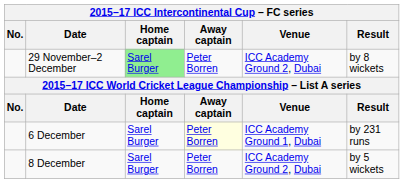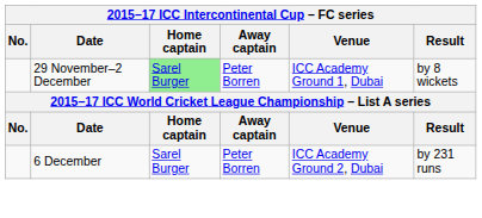 <table class="wikitable">
 <tr>
 <th colspan="6"><a href='#'>2015–17 ICC Intercontinental Cup</a> – FC series</th>
 </tr>
 <tr>
 <th>No.</th>
 <th>Date</th>
 <th>Home captain</th>
 <th>Away captain</th>
 <th>Venue</th>
 <th>Result</th>
 </tr>
 <tr>
 <td></td>
 <td>29 November–2 December</td>
 <td style="background: lightgreen;"><a href='#'>Sarel Burger</a></td>
 <td><a href='#'>Peter Borren</a></td>
-<td><a href='#'>ICC Academy Ground 2</a>, <a href='#'>Dubai</a></td>
+<td><a href='#'>ICC Academy Ground 1</a>, <a href='#'>Dubai</a></td>
 <td> by 8 wickets</td>
 </tr>
 <tr>
 <th colspan="6"><a href='#'>2015–17 ICC World Cricket League Championship</a> – List A series</th>
 </tr>
 <tr>
 <th>No.</th>
 <th>Date</th>
 <th>Home captain</th>
 <th>Away captain</th>
 <th>Venue</th>
 <th>Result</th>
 </tr>
 <tr>
 <td></td>
 <td>6 December</td>
 <td><a href='#'>Sarel Burger</a></td>
-<td style="background: lightyellow;"><a href='#'>Peter Borren</a></td>
-<td><a href='#'>ICC Academy Ground 1</a>, <a href='#'>Dubai</a></td>
+<td><a href='#'>Peter Borren</a></td>
+<td><a href='#'>ICC Academy Ground 2</a>, <a href='#'>Dubai</a></td>
 <td> by 231 runs</td>
 </tr>
-<tr>
-<td></td>
-<td>8 December</td>
-<td><a href='#'>Sarel Burger</a></td>
-<td><a href='#'>Peter Borren</a></td>
-<td><a href='#'>ICC Academy Ground 2</a>, <a href='#'>Dubai</a></td>
-<td> by 5 wickets</td>
-</tr>
 </table>
